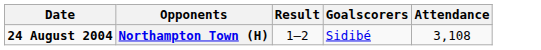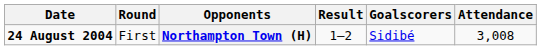 <table class="wikitable plainrowheaders sortable">
 <tr>
 <th scope=col>Date</th>
+<th scope=col>Round</th>
 <th scope=col>Opponents</th>
 <th scope=col>Result</th>
 <th scope=col class=unsortable>Goalscorers</th>
 <th scope=col>Attendance</th>
 </tr>
 <tr>
 <td><strong>24 August 2004</strong></td>
+<td>First</td>
 <th scope=row><a href='#'>Northampton Town</a> (H)</th>
 <td align=center>1–2</td>
 <td><a href='#'>Sidibé</a></td>
-<td align=center>3,108</td>
+<td align=center>3,008</td>
 </tr>
 </table>
